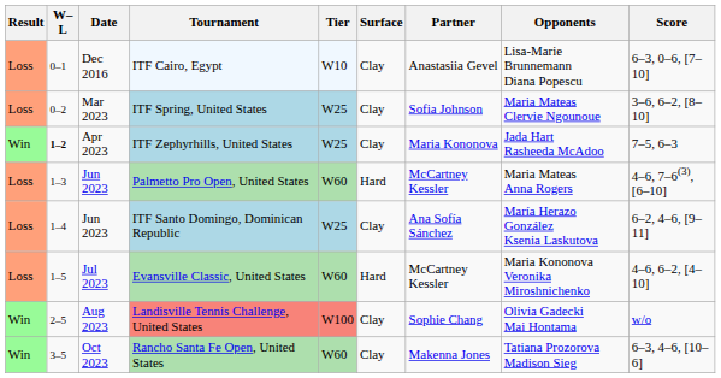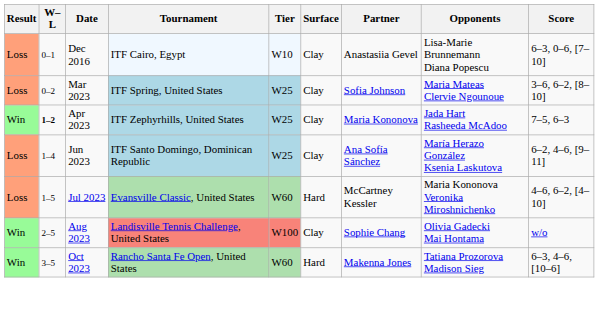 <table class="sortable wikitable">
 <tr>
 <th>Result</th>
 <th class="unsortable">W–L</th>
 <th>Date</th>
 <th>Tournament</th>
 <th>Tier</th>
 <th>Surface</th>
 <th>Partner</th>
 <th>Opponents</th>
 <th class="unsortable">Score</th>
 </tr>
 <tr>
 <td bgcolor=ffa07a>Loss</td>
 <td><small>0–1</small></td>
 <td>Dec 2016</td>
 <td style="background:#f0f8ff;">ITF Cairo, Egypt</td>
 <td style="background:#f0f8ff;">W10</td>
 <td>Clay</td>
 <td> Anastasiia Gevel</td>
 <td> Lisa-Marie Brunnemann <br>  Diana Popescu</td>
 <td>6–3, 0–6, [7–10]</td>
 </tr>
 <tr>
 <td bgcolor=ffa07a>Loss</td>
 <td><small>0–2</small></td>
 <td>Mar 2023</td>
 <td style="background:lightblue;">ITF Spring, United States</td>
 <td style="background:lightblue;">W25</td>
 <td>Clay</td>
 <td> <a href='#'>Sofia Johnson</a></td>
 <td> <a href='#'>Maria Mateas</a> <br>  <a href='#'>Clervie Ngounoue</a></td>
 <td>3–6, 6–2, [8–10]</td>
 </tr>
 <tr>
 <td bgcolor=98fb98>Win</td>
 <td><strong><small>1–2</small></strong></td>
 <td>Apr 2023</td>
 <td style="background:lightblue;">ITF Zephyrhills, United States</td>
 <td style="background:lightblue;">W25</td>
 <td>Clay</td>
 <td> <a href='#'>Maria Kononova</a></td>
 <td> <a href='#'>Jada Hart</a> <br>  <a href='#'>Rasheeda McAdoo</a></td>
 <td>7–5, 6–3</td>
 </tr>
 <tr>
 <td bgcolor=ffa07a>Loss</td>
-<td><small>1–3</small></td>
-<td><a href='#'>Jun 2023</a></td>
-<td style="background:#addfad;"><a href='#'>Palmetto Pro Open</a>, United States</td>
-<td style="background:#addfad;">W60</td>
-<td>Hard</td>
-<td> <a href='#'>McCartney Kessler</a></td>
-<td> Maria Mateas <br>  <a href='#'>Anna Rogers</a></td>
-<td>4–6, 7–6<sup>(3)</sup>, [6–10]</td>
-</tr>
-<tr>
-<td bgcolor=ffa07a>Loss</td>
 <td><small>1–4</small></td>
 <td>Jun 2023</td>
 <td style="background:lightblue;">ITF Santo Domingo, Dominican Republic</td>
 <td style="background:lightblue;">W25</td>
 <td>Clay</td>
 <td> <a href='#'>Ana Sofía Sánchez</a></td>
 <td> <a href='#'>María Herazo González</a> <br>  <a href='#'>Ksenia Laskutova</a></td>
 <td>6–2, 4–6, [9–11]</td>
 </tr>
 <tr>
 <td bgcolor=ffa07a>Loss</td>
 <td><small>1–5</small></td>
 <td><a href='#'>Jul 2023</a></td>
 <td style="background:#addfad;"><a href='#'>Evansville Classic</a>, United States</td>
 <td style="background:#addfad;">W60</td>
 <td>Hard</td>
 <td> McCartney Kessler</td>
 <td> Maria Kononova <br>  <a href='#'>Veronika Miroshnichenko</a></td>
 <td>4–6, 6–2, [4–10]</td>
 </tr>
 <tr>
 <td bgcolor=98fb98>Win</td>
 <td><small>2–5</small></td>
 <td><a href='#'>Aug 2023</a></td>
 <td style="background:#f88379;"><a href='#'>Landisville Tennis Challenge</a>, United States</td>
 <td style="background:#f88379;">W100</td>
 <td>Clay</td>
 <td> <a href='#'>Sophie Chang</a></td>
 <td> <a href='#'>Olivia Gadecki</a> <br>  <a href='#'>Mai Hontama</a></td>
 <td><a href='#'>w/o</a></td>
 </tr>
 <tr>
 <td bgcolor=98fb98>Win</td>
 <td><small>3–5</small></td>
 <td><a href='#'>Oct 2023</a></td>
 <td style="background:#addfad;"><a href='#'>Rancho Santa Fe Open</a>, United States</td>
 <td style="background:#addfad;">W60</td>
-<td>Clay</td>
+<td>Hard</td>
 <td> <a href='#'>Makenna Jones</a></td>
 <td> <a href='#'>Tatiana Prozorova</a> <br>  <a href='#'>Madison Sieg</a></td>
 <td>6–3, 4–6, [10–6]</td>
 </tr>
 </table>
